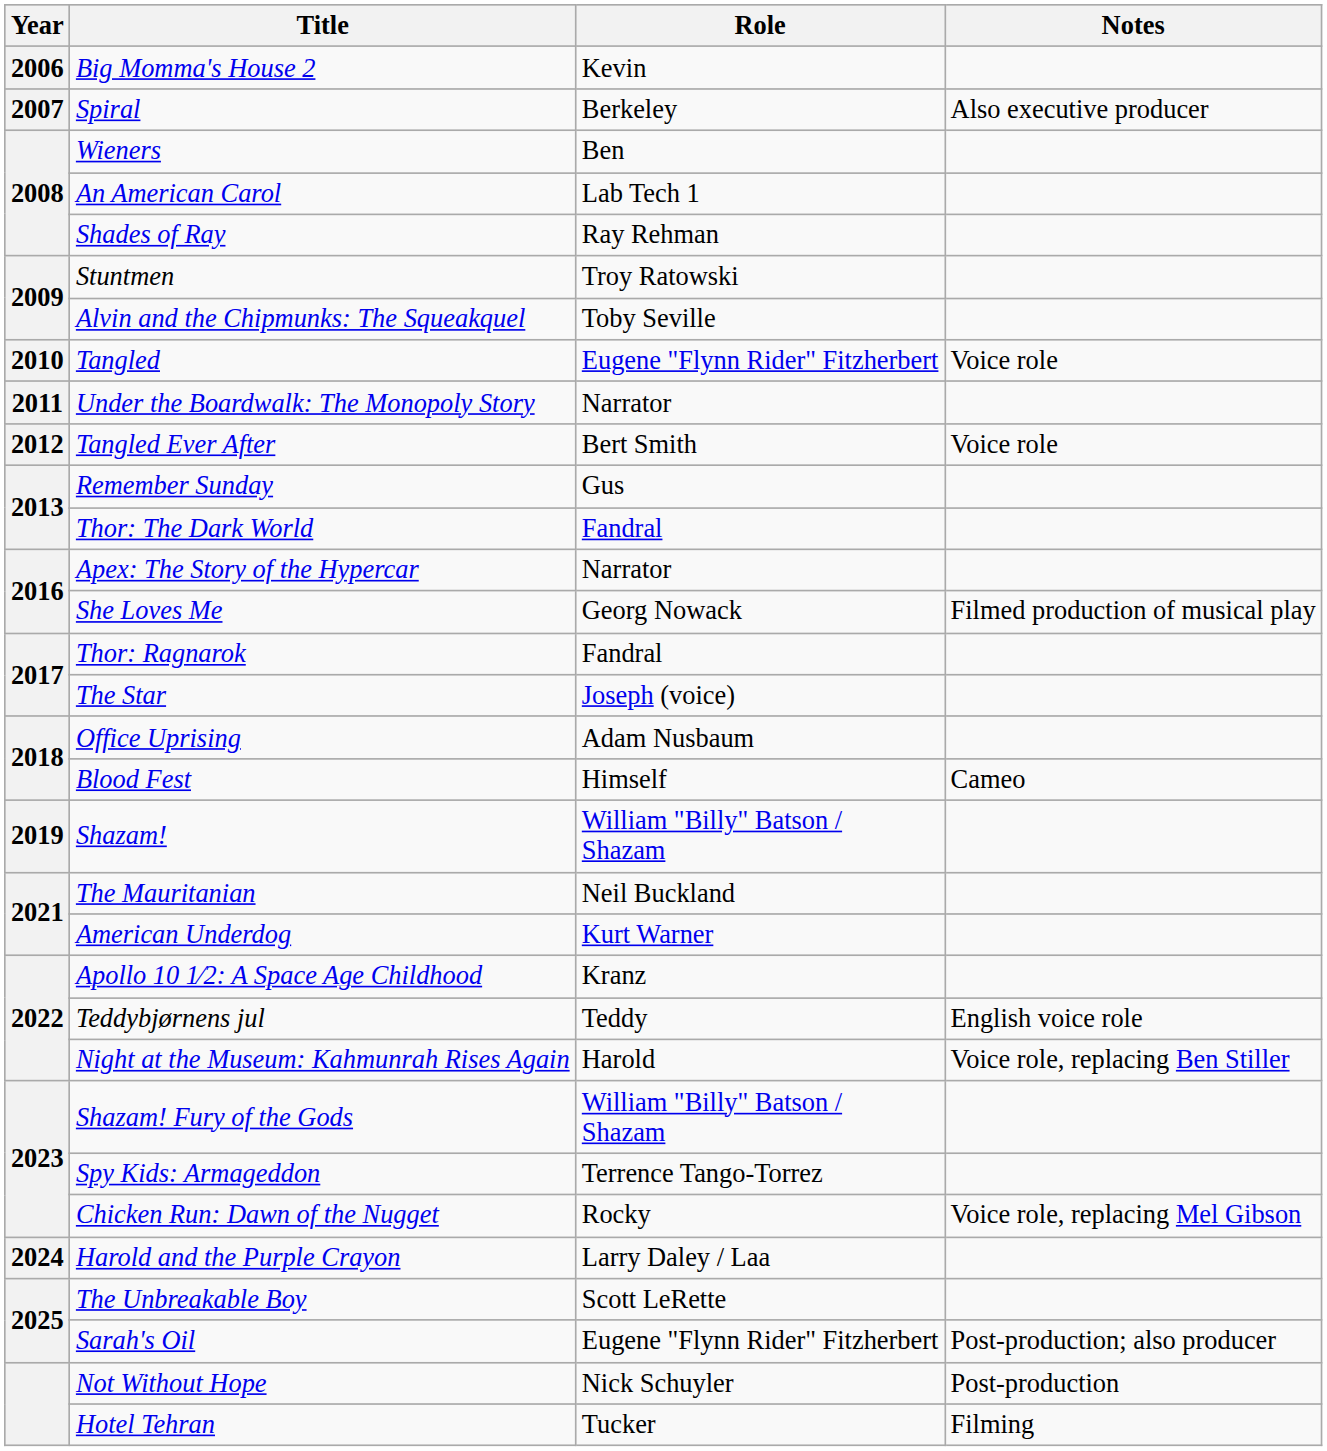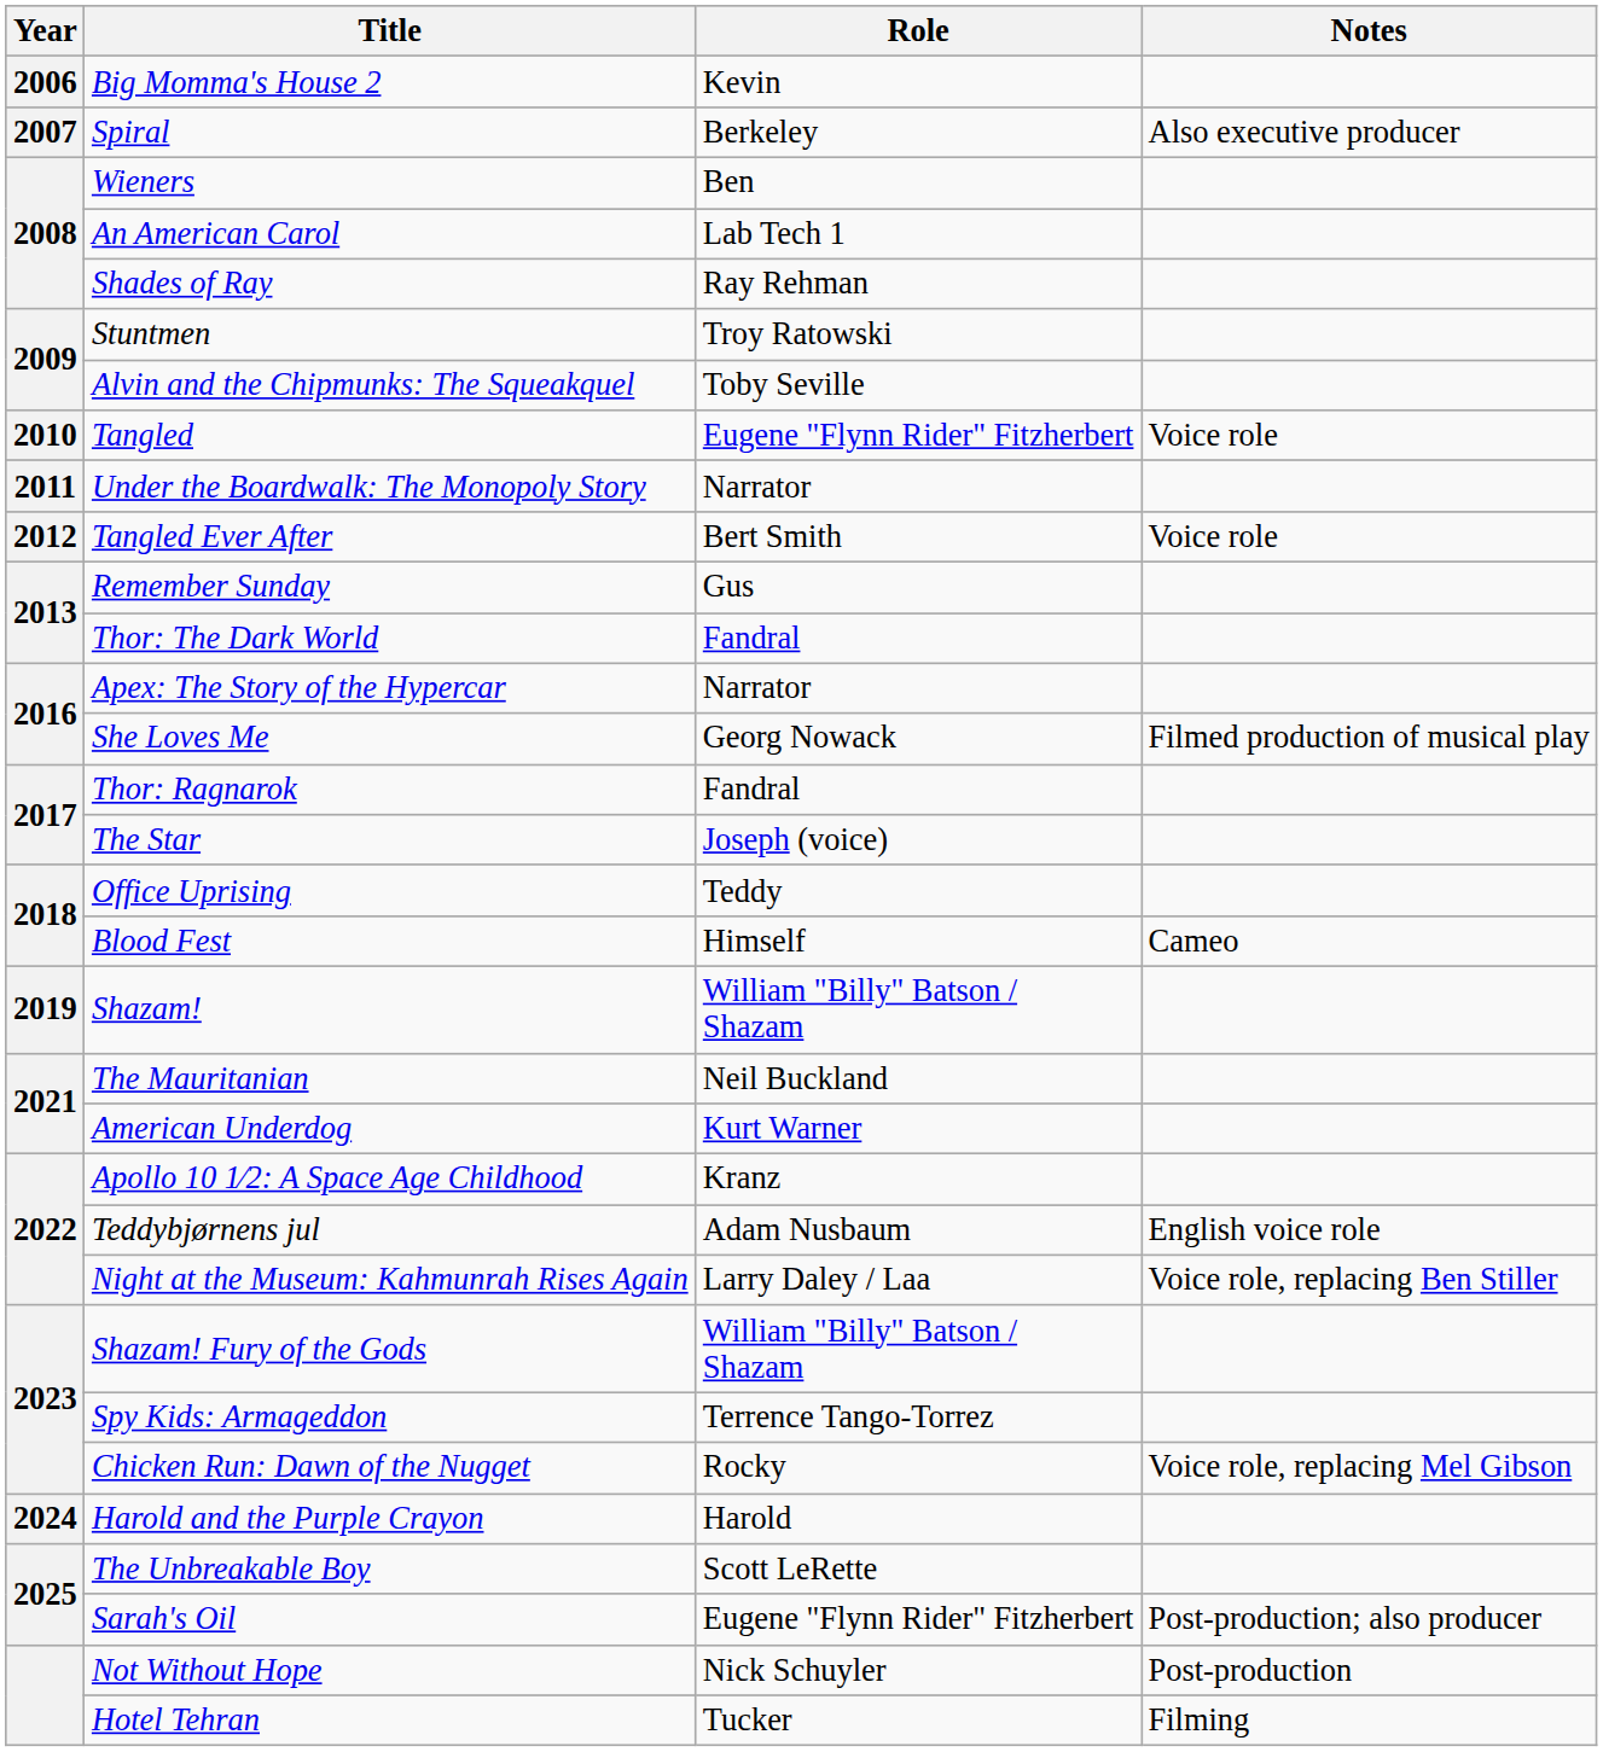 <table class="wikitable sortable plainrowheaders">
 <tr>
 <th scope="col">Year</th>
 <th scope="col">Title</th>
 <th scope="col">Role</th>
 <th scope="col" class="unsortable">Notes</th>
 </tr>
 <tr>
 <th scope="row">2006</th>
 <td><em><a href='#'>Big Momma's House 2</a></em></td>
 <td>Kevin</td>
 <td></td>
 </tr>
 <tr>
 <th scope="row">2007</th>
 <td><em><a href='#'>Spiral</a></em></td>
 <td>Berkeley</td>
 <td>Also executive producer</td>
 </tr>
 <tr>
 <th scope="row" rowspan="3">2008</th>
 <td><em><a href='#'>Wieners</a></em></td>
 <td>Ben</td>
 <td></td>
 </tr>
 <tr>
 <td><em><a href='#'>An American Carol</a></em></td>
 <td>Lab Tech 1</td>
 <td></td>
 </tr>
 <tr>
 <td><em><a href='#'>Shades of Ray</a></em></td>
 <td>Ray Rehman</td>
 <td></td>
 </tr>
 <tr>
 <th scope="row" rowspan="2">2009</th>
 <td><em>Stuntmen</em></td>
 <td>Troy Ratowski</td>
 <td></td>
 </tr>
 <tr>
 <td><em><a href='#'>Alvin and the Chipmunks: The Squeakquel</a></em></td>
 <td>Toby Seville</td>
 <td></td>
 </tr>
 <tr>
 <th scope="row">2010</th>
 <td><em><a href='#'>Tangled</a></em></td>
 <td><a href='#'>Eugene "Flynn Rider" Fitzherbert</a></td>
 <td>Voice role</td>
 </tr>
 <tr>
 <th scope="row">2011</th>
 <td><em><a href='#'>Under the Boardwalk: The Monopoly Story</a></em></td>
 <td>Narrator</td>
 <td></td>
 </tr>
 <tr>
 <th scope="row">2012</th>
 <td><em><a href='#'>Tangled Ever After</a></em></td>
 <td>Bert Smith</td>
 <td>Voice role</td>
 </tr>
 <tr>
 <th scope="row" rowspan="2">2013</th>
 <td><em><a href='#'>Remember Sunday</a></em></td>
 <td>Gus</td>
 <td></td>
 </tr>
 <tr>
 <td><em><a href='#'>Thor: The Dark World</a></em></td>
 <td><a href='#'>Fandral</a></td>
 <td></td>
 </tr>
 <tr>
 <th scope="row" rowspan="2">2016</th>
 <td><em><a href='#'>Apex: The Story of the Hypercar</a></em></td>
 <td>Narrator</td>
 <td></td>
 </tr>
 <tr>
 <td><em><a href='#'>She Loves Me</a></em></td>
 <td>Georg Nowack</td>
 <td>Filmed production of musical play</td>
 </tr>
 <tr>
 <th scope="row" rowspan="2">2017</th>
 <td><em><a href='#'>Thor: Ragnarok</a></em></td>
 <td>Fandral</td>
 <td></td>
 </tr>
 <tr>
 <td><em><a href='#'>The Star</a></em></td>
 <td><a href='#'>Joseph</a> (voice)</td>
 <td></td>
 </tr>
 <tr>
 <th scope="row" rowspan="2">2018</th>
 <td><em><a href='#'>Office Uprising</a></em></td>
-<td>Adam Nusbaum</td>
+<td>Teddy</td>
 <td></td>
 </tr>
 <tr>
 <td><em><a href='#'>Blood Fest</a></em></td>
 <td>Himself</td>
 <td>Cameo</td>
 </tr>
 <tr>
 <th scope="row">2019</th>
 <td><em><a href='#'>Shazam!</a></em></td>
 <td><a href='#'>William "Billy" Batson /<br>Shazam</a></td>
 <td></td>
 </tr>
 <tr>
 <th scope="row" rowspan="2">2021</th>
 <td><em><a href='#'>The Mauritanian</a></em></td>
 <td>Neil Buckland</td>
 <td></td>
 </tr>
 <tr>
 <td><em><a href='#'>American Underdog</a></em></td>
 <td><a href='#'>Kurt Warner</a></td>
 <td></td>
 </tr>
 <tr>
 <th scope="row" rowspan="3">2022</th>
 <td><em><a href='#'>Apollo 10 1⁄2: A Space Age Childhood</a></em></td>
 <td>Kranz</td>
 <td></td>
 </tr>
 <tr>
 <td><em>Teddybjørnens jul</em></td>
-<td>Teddy</td>
+<td>Adam Nusbaum</td>
 <td>English voice role</td>
 </tr>
 <tr>
 <td><em><a href='#'>Night at the Museum: Kahmunrah Rises Again</a></em></td>
-<td>Harold</td>
+<td>Larry Daley / Laa</td>
 <td>Voice role, replacing <a href='#'>Ben Stiller</a></td>
 </tr>
 <tr>
 <th scope="row" rowspan="3">2023</th>
 <td><em><a href='#'>Shazam! Fury of the Gods</a></em></td>
 <td><a href='#'>William "Billy" Batson /<br>Shazam</a></td>
 <td></td>
 </tr>
 <tr>
 <td><em><a href='#'>Spy Kids: Armageddon</a></em></td>
 <td>Terrence Tango-Torrez</td>
 <td></td>
 </tr>
 <tr>
 <td><em><a href='#'>Chicken Run: Dawn of the Nugget</a></em></td>
 <td>Rocky</td>
 <td>Voice role, replacing <a href='#'>Mel Gibson</a></td>
 </tr>
 <tr>
 <th scope="row">2024</th>
 <td><a href='#'><em>Harold and the Purple Crayon</em></a></td>
-<td>Larry Daley / Laa</td>
+<td>Harold</td>
 <td></td>
 </tr>
 <tr>
 <th scope="row" rowspan="2">2025</th>
 <td><em><a href='#'>The Unbreakable Boy</a></em></td>
 <td>Scott LeRette</td>
 <td></td>
 </tr>
 <tr>
 <td><em><a href='#'>Sarah's Oil</a></em></td>
 <td>Eugene "Flynn Rider" Fitzherbert</td>
 <td>Post-production; also producer</td>
 </tr>
 <tr>
 <th rowspan="2" scope="row"></th>
 <td><em><a href='#'>Not Without Hope</a></em></td>
 <td>Nick Schuyler</td>
 <td>Post-production</td>
 </tr>
 <tr>
 <td><em><a href='#'>Hotel Tehran</a></em></td>
 <td>Tucker</td>
 <td>Filming</td>
 </tr>
 </table>
